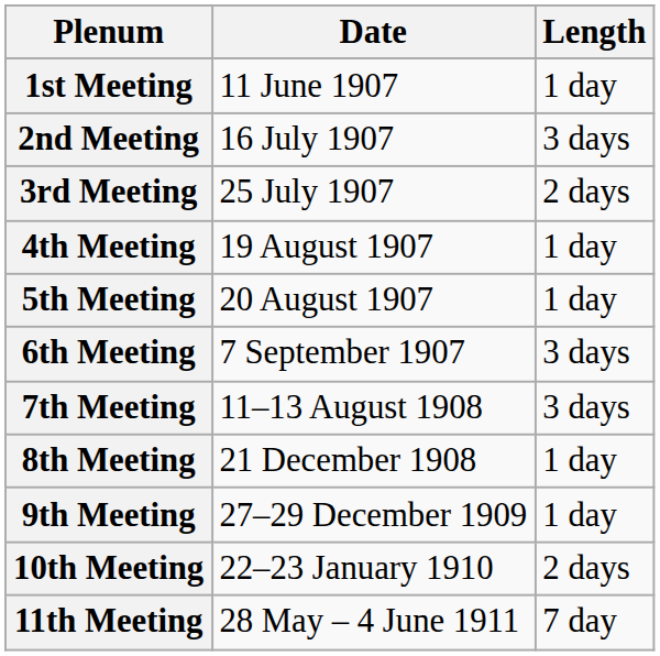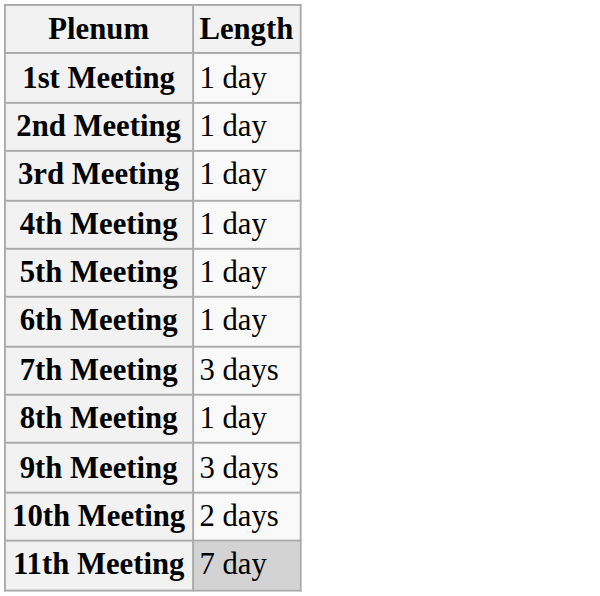 <table class="wikitable sortable plainrowheaders">
 <tr>
 <th scope="col">Plenum</th>
-<th scope="col">Date</th>
 <th scope="col">Length</th>
 </tr>
 <tr>
 <th scope="row">1st Meeting</th>
-<td data-sort-value="2">11 June 1907</td>
 <td>1 day</td>
 </tr>
 <tr>
 <th scope="row">2nd Meeting</th>
-<td data-sort-value="3">16 July 1907</td>
-<td>3 days</td>
+<td>1 day</td>
 </tr>
 <tr>
 <th scope="row">3rd Meeting</th>
-<td data-sort-value="4">25 July 1907</td>
-<td>2 days</td>
+<td>1 day</td>
 </tr>
 <tr>
 <th scope="row">4th Meeting</th>
-<td data-sort-value="5">19 August 1907</td>
 <td>1 day</td>
 </tr>
 <tr>
 <th scope="row">5th Meeting</th>
-<td data-sort-value="6">20 August 1907</td>
 <td>1 day</td>
 </tr>
 <tr>
 <th scope="row">6th Meeting</th>
-<td data-sort-value="7">7 September 1907</td>
-<td>3 days</td>
+<td>1 day</td>
 </tr>
 <tr>
 <th scope="row">7th Meeting</th>
-<td data-sort-value="8">11–13 August 1908</td>
 <td>3 days</td>
 </tr>
 <tr>
 <th scope="row">8th Meeting</th>
-<td data-sort-value="9">21 December 1908</td>
 <td>1 day</td>
 </tr>
 <tr>
 <th scope="row">9th Meeting</th>
-<td data-sort-value="10">27–29 December 1909</td>
-<td>1 day</td>
+<td>3 days</td>
 </tr>
 <tr>
 <th scope="row">10th Meeting</th>
-<td data-sort-value="11">22–23 January 1910</td>
 <td>2 days</td>
 </tr>
 <tr>
 <th scope="row">11th Meeting</th>
-<td data-sort-value="12">28 May – 4 June 1911</td>
-<td>7 day</td>
+<td style="background: lightgrey;">7 day</td>
 </tr>
 </table>
